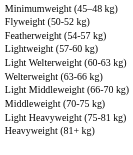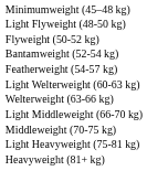 <table>
 <tr>
 <td>Minimumweight (45–48 kg)</td>
+<td></td>
+<td></td>
+<td><br></td>
+</tr>
+<tr>
+<td>Light Flyweight (48-50 kg)</td>
 <td></td>
 <td></td>
 <td><br></td>
 </tr>
 <tr>
 <td>Flyweight (50-52 kg)</td>
 <td></td>
 <td></td>
 <td><br></td>
 </tr>
 <tr>
-<td>Featherweight (54-57 kg)</td>
+<td>Bantamweight (52-54 kg)</td>
 <td></td>
 <td></td>
 <td><br></td>
 </tr>
 <tr>
-<td>Lightweight (57-60 kg)</td>
+<td>Featherweight (54-57 kg)</td>
 <td></td>
 <td></td>
 <td><br></td>
 </tr>
 <tr>
 <td>Light Welterweight (60-63 kg)</td>
 <td></td>
 <td></td>
 <td><br></td>
 </tr>
 <tr>
 <td>Welterweight (63-66 kg)</td>
 <td></td>
 <td></td>
 <td><br></td>
 </tr>
 <tr>
 <td>Light Middleweight (66-70 kg)</td>
 <td></td>
 <td></td>
 <td><br></td>
 </tr>
 <tr>
 <td>Middleweight (70-75 kg)</td>
 <td></td>
 <td></td>
 <td><br></td>
 </tr>
 <tr>
 <td>Light Heavyweight (75-81 kg)</td>
 <td></td>
 <td></td>
 <td><br></td>
 </tr>
 <tr>
 <td>Heavyweight (81+ kg)</td>
 <td></td>
 <td></td>
 <td><br></td>
 </tr>
 </table>
